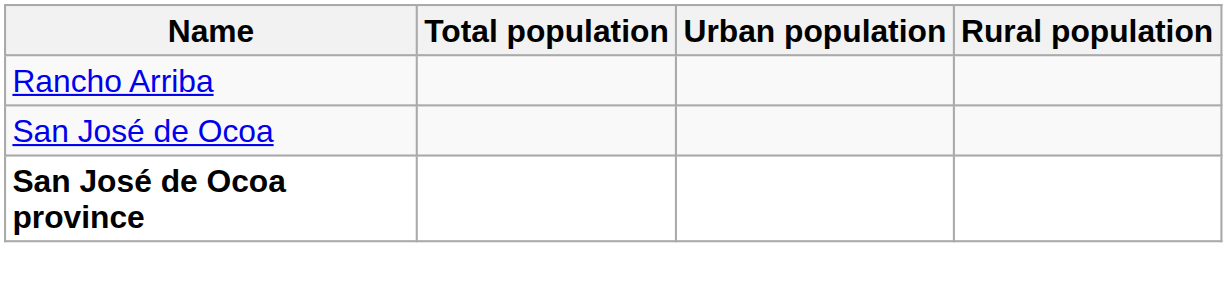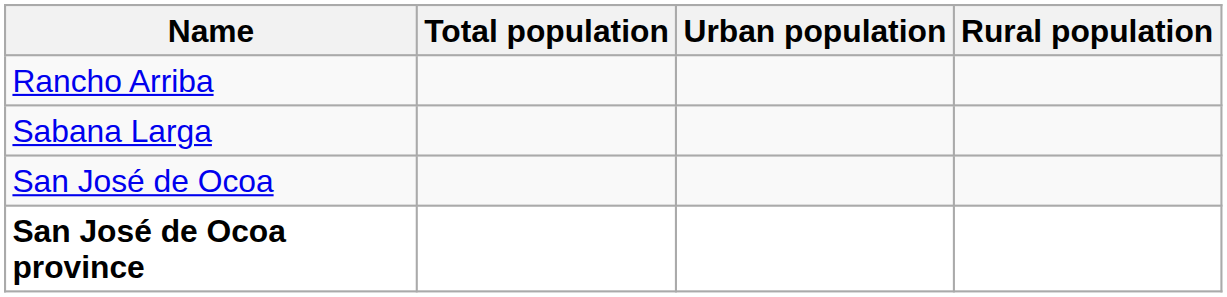 <table class="wikitable sortable" style="text-align:right; font-size:95%;">
 <tr>
 <th width="190px">Name</th>
 <th>Total population</th>
 <th>Urban population</th>
 <th>Rural population</th>
 </tr>
 <tr>
 <td align="left"><a href='#'>Rancho Arriba</a></td>
+<td></td>
+<td></td>
+<td></td>
+</tr>
+<tr>
+<td align="left"><a href='#'>Sabana Larga</a></td>
 <td></td>
 <td></td>
 <td></td>
 </tr>
 <tr>
 <td align="left"><a href='#'>San José de Ocoa</a></td>
 <td></td>
 <td></td>
 <td></td>
 </tr>
 <tr style="background:white">
 <td align="left"><strong>San José de Ocoa province</strong></td>
 <td></td>
 <td></td>
 <td></td>
 </tr>
 </table>
